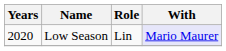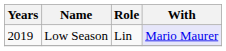 <table class="wikitable">
 <tr>
 <th>Years</th>
 <th>Name</th>
 <th>Role</th>
 <th>With</th>
 </tr>
 <tr>
-<td>2020</td>
+<td>2019</td>
 <td>Low Season</td>
 <td>Lin</td>
 <td style="background: lavender;"><a href='#'>Mario Maurer</a></td>
 </tr>
 <tr>
 </tr>
 </table>
